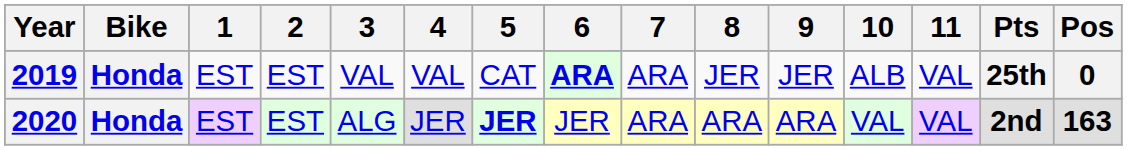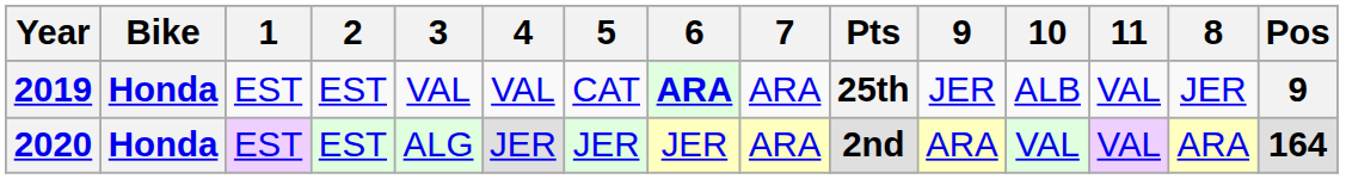 <table class="wikitable" style="text-align:center;">
 <tr>
 <th>Year</th>
 <th>Bike</th>
 <th>1</th>
 <th>2</th>
 <th>3</th>
 <th>4</th>
 <th>5</th>
 <th>6</th>
 <th>7</th>
-<th>8</th>
+<th>Pts</th>
 <th>9</th>
 <th>10</th>
 <th>11</th>
-<th>Pts</th>
+<th>8</th>
 <th>Pos</th>
 </tr>
 <tr>
 <th><a href='#'>2019</a></th>
 <th><a href='#'>Honda</a></th>
 <td><a href='#'>EST</a></td>
 <td><a href='#'>EST</a></td>
 <td><a href='#'>VAL</a></td>
 <td><a href='#'>VAL</a></td>
 <td><a href='#'>CAT</a></td>
 <td style="background:#DFFFDF;"><strong><a href='#'>ARA</a><br></strong></td>
 <td><a href='#'>ARA</a></td>
-<td><a href='#'>JER</a></td>
+<th>25th</th>
 <td><a href='#'>JER</a></td>
 <td><a href='#'>ALB</a></td>
 <td><a href='#'>VAL</a></td>
-<th>25th</th>
-<th>0</th>
+<td><a href='#'>JER</a></td>
+<th>9</th>
 </tr>
 <tr>
 <th><a href='#'>2020</a></th>
 <th><a href='#'>Honda</a></th>
 <td style="background:#EFCFFF;"><a href='#'>EST</a><br></td>
 <td style="background:#DFFFDF;"><a href='#'>EST</a><br></td>
 <td style="background:#DFFFDF;"><a href='#'>ALG</a><br></td>
 <td style="background:#DFDFDF;"><a href='#'>JER</a><br></td>
-<td style="background:#DFFFDF;"><strong><a href='#'>JER</a><br></strong></td>
+<td style="background:#DFFFDF;"><a href='#'>JER</a><br></td>
 <td style="background:#FFFFBF;"><a href='#'>JER</a><br></td>
 <td style="background:#FFFFBF;"><a href='#'>ARA</a><br></td>
-<td style="background:#FFFFBF;"><a href='#'>ARA</a><br></td>
+<th style="background:#DFDFDF;">2nd</th>
 <td style="background:#FFFFBF;"><a href='#'>ARA</a><br></td>
 <td style="background:#DFFFDF;"><a href='#'>VAL</a><br></td>
 <td style="background:#EFCFFF;"><a href='#'>VAL</a><br></td>
-<th style="background:#DFDFDF;">2nd</th>
-<th style="background:#DFDFDF;">163</th>
+<td style="background:#FFFFBF;"><a href='#'>ARA</a><br></td>
+<th style="background:#DFDFDF;">164</th>
 </tr>
 </table>
